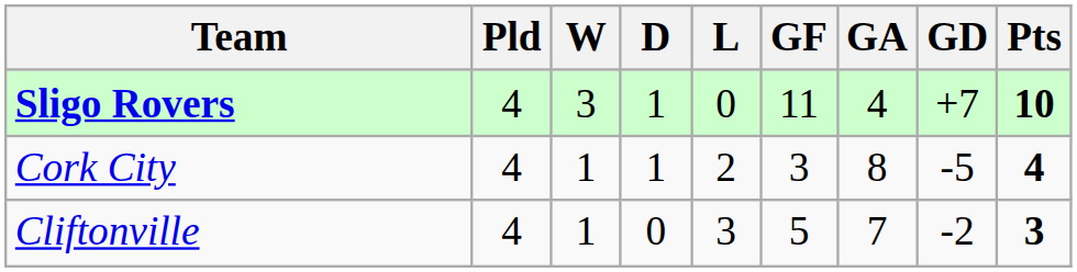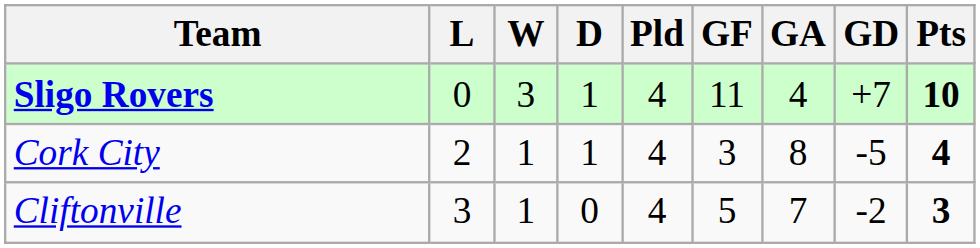 <table class="wikitable" style="text-align: center;">
 <tr>
 <th width="175">Team</th>
-<th width="20">Pld</th>
+<th width="20">L</th>
 <th width="20">W</th>
 <th width="20">D</th>
-<th width="20">L</th>
+<th width="20">Pld</th>
 <th width="20">GF</th>
 <th width="20">GA</th>
 <th width="20">GD</th>
 <th width="20">Pts</th>
 </tr>
 <tr style="background: #ccffcc;">
 <td style="text-align:left;"> <strong><a href='#'>Sligo Rovers</a></strong></td>
-<td>4</td>
+<td>0</td>
 <td>3</td>
 <td>1</td>
-<td>0</td>
+<td>4</td>
 <td>11</td>
 <td>4</td>
 <td>+7</td>
 <td><strong>10</strong></td>
 </tr>
 <tr>
 <td style="text-align:left;"> <em><a href='#'>Cork City</a></em></td>
-<td>4</td>
+<td>2</td>
 <td>1</td>
 <td>1</td>
-<td>2</td>
+<td>4</td>
 <td>3</td>
 <td>8</td>
 <td>-5</td>
 <td><strong>4</strong></td>
 </tr>
 <tr>
 <td style="text-align:left;"> <em><a href='#'>Cliftonville</a></em></td>
-<td>4</td>
+<td>3</td>
 <td>1</td>
 <td>0</td>
-<td>3</td>
+<td>4</td>
 <td>5</td>
 <td>7</td>
 <td>-2</td>
 <td><strong>3</strong></td>
 </tr>
 </table>
